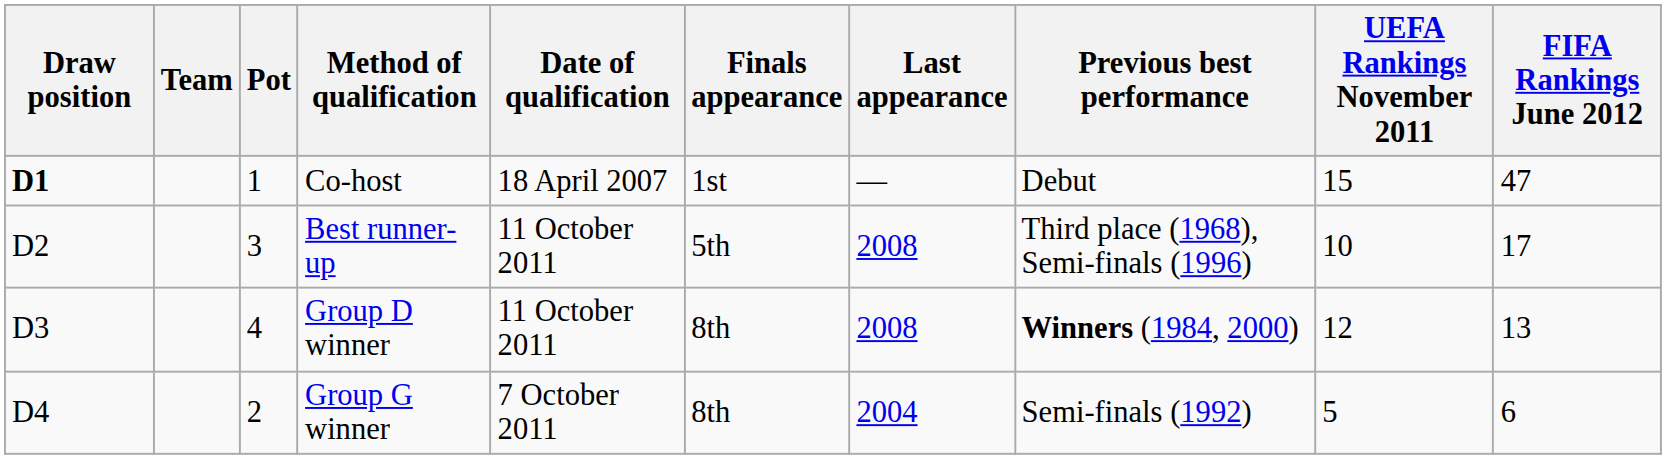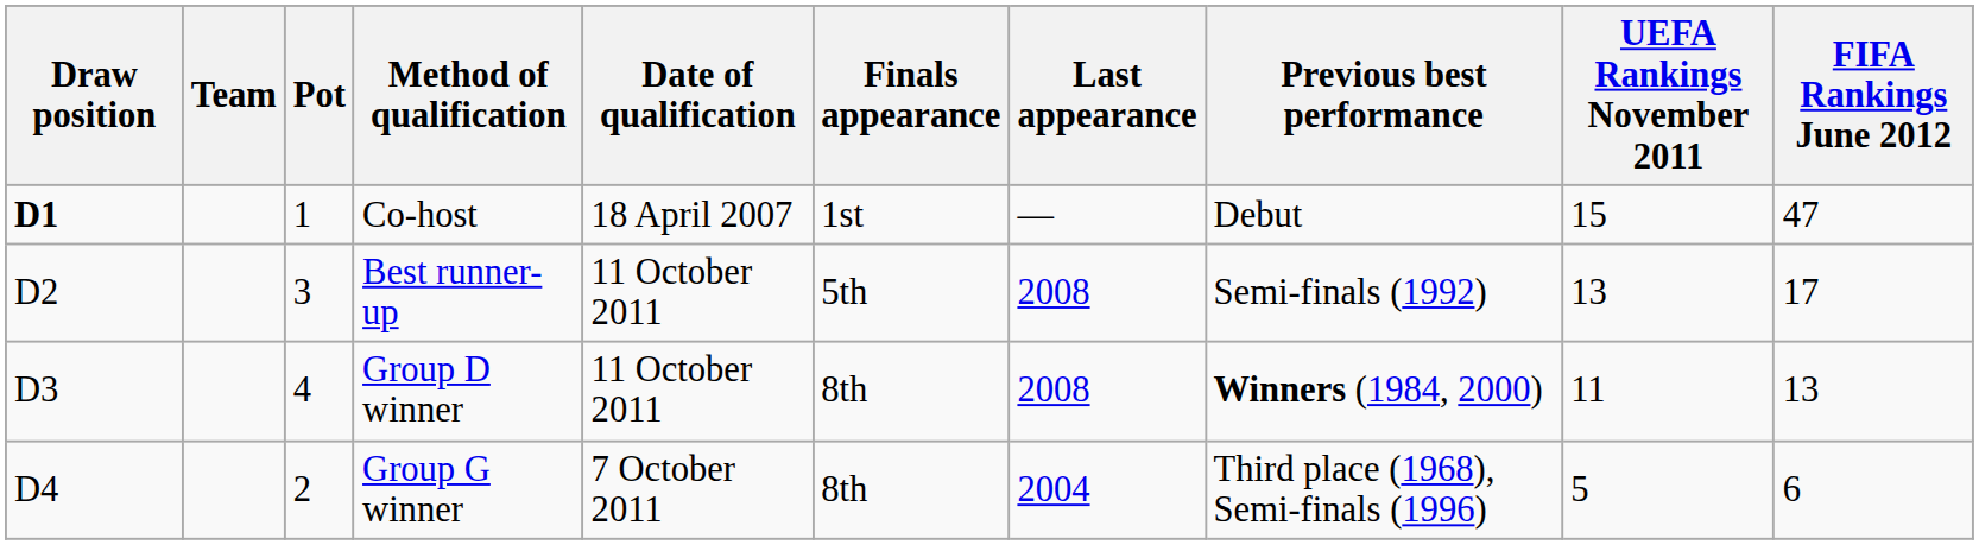 <table class="wikitable sortable">
 <tr>
 <th>Draw position</th>
 <th>Team</th>
 <th>Pot</th>
 <th>Method of<br>qualification</th>
 <th>Date of<br>qualification</th>
 <th data-sort-type="number">Finals<br>appearance</th>
 <th>Last<br>appearance</th>
 <th>Previous best<br>performance</th>
 <th><a href='#'>UEFA Rankings</a><br>November 2011</th>
 <th><a href='#'>FIFA Rankings</a><br>June 2012</th>
 </tr>
 <tr>
 <td><strong>D1</strong></td>
 <td style="white-space:nowrap"></td>
 <td>1</td>
 <td>Co-host</td>
 <td>18 April 2007</td>
 <td>1st</td>
 <td>—</td>
 <td data-sort-value="99">Debut</td>
 <td>15</td>
 <td>47</td>
 </tr>
 <tr>
 <td>D2</td>
 <td style="white-space:nowrap"></td>
 <td>3</td>
 <td><a href='#'>Best runner-up</a></td>
 <td>11 October 2011</td>
 <td>5th</td>
 <td><a href='#'>2008</a></td>
-<td data-sort-value="3">Third place (<a href='#'>1968</a>), Semi-finals (<a href='#'>1996</a>)</td>
-<td>10</td>
+<td data-sort-value="3">Semi-finals (<a href='#'>1992</a>)</td>
+<td>13</td>
 <td>17</td>
 </tr>
 <tr>
 <td>D3</td>
 <td style="white-space:nowrap"></td>
 <td>4</td>
 <td><a href='#'>Group D</a> winner</td>
 <td>11 October 2011</td>
 <td>8th</td>
 <td><a href='#'>2008</a></td>
 <td data-sort-value="1"><strong>Winners</strong> (<a href='#'>1984</a>, <a href='#'>2000</a>)</td>
-<td>12</td>
+<td>11</td>
 <td>13</td>
 </tr>
 <tr>
 <td>D4</td>
 <td style="white-space:nowrap"></td>
 <td>2</td>
 <td><a href='#'>Group G</a> winner</td>
 <td>7 October 2011</td>
 <td>8th</td>
 <td><a href='#'>2004</a></td>
-<td data-sort-value="3">Semi-finals (<a href='#'>1992</a>)</td>
+<td data-sort-value="3">Third place (<a href='#'>1968</a>), Semi-finals (<a href='#'>1996</a>)</td>
 <td>5</td>
 <td>6</td>
 </tr>
 </table>
